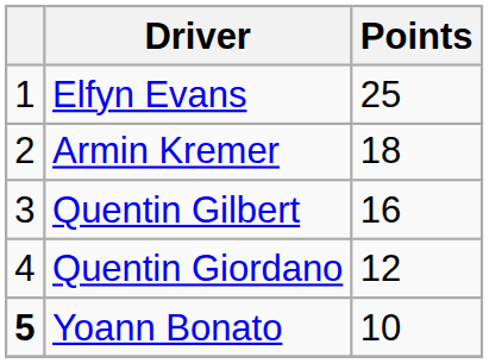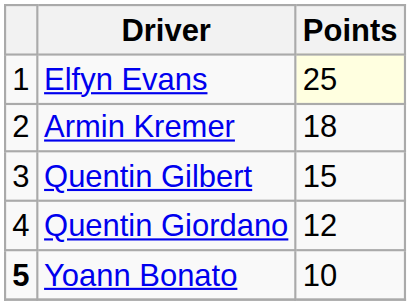 <table class="wikitable" style="font-size: 90%;">
 <tr>
 <th></th>
 <th>Driver</th>
 <th>Points</th>
 </tr>
 <tr>
 <td align="center">1</td>
 <td> <a href='#'>Elfyn Evans</a></td>
-<td align="left">25</td>
+<td align="left" style="background: lightyellow;">25</td>
 </tr>
 <tr>
 <td align="center">2</td>
 <td> <a href='#'>Armin Kremer</a></td>
 <td align="left">18</td>
 </tr>
 <tr>
 <td align="center">3</td>
 <td> <a href='#'>Quentin Gilbert</a></td>
-<td align="left">16</td>
+<td align="left">15</td>
 </tr>
 <tr>
 <td align="center">4</td>
 <td> <a href='#'>Quentin Giordano</a></td>
 <td align="left">12</td>
 </tr>
 <tr>
 <td align="center"><strong>5</strong></td>
 <td> <a href='#'>Yoann Bonato</a></td>
 <td align="left">10</td>
 </tr>
 <tr>
 </tr>
 </table>
